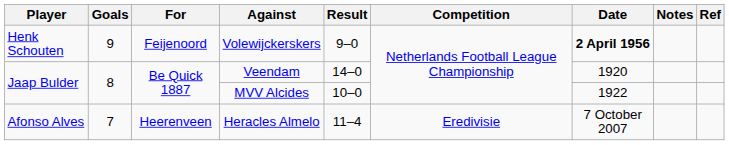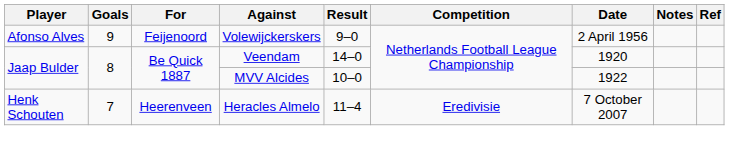 <table class="wikitable" style="text-align:center;">
 <tr>
 <th>Player</th>
 <th>Goals</th>
 <th>For</th>
 <th>Against</th>
 <th>Result</th>
 <th>Competition</th>
 <th>Date</th>
 <th>Notes</th>
 <th>Ref</th>
 </tr>
 <tr>
-<td align="left"><a href='#'>Henk Schouten</a></td>
+<td align="left"><a href='#'>Afonso Alves</a></td>
 <td>9</td>
 <td><a href='#'>Feijenoord</a></td>
 <td><a href='#'>Volewijckerskers</a></td>
 <td>9–0</td>
 <td rowspan=3><a href='#'>Netherlands Football League Championship</a></td>
-<td><strong>2 April 1956</strong></td>
+<td>2 April 1956</td>
 <td></td>
 <td></td>
 </tr>
 <tr>
 <td align="left" rowspan=2><a href='#'>Jaap Bulder</a></td>
 <td rowspan=2>8</td>
 <td rowspan=2><a href='#'>Be Quick 1887</a></td>
 <td><a href='#'>Veendam</a></td>
 <td>14–0</td>
 <td>1920</td>
 <td></td>
 <td></td>
 </tr>
 <tr>
 <td><a href='#'>MVV Alcides</a></td>
 <td>10–0</td>
 <td>1922</td>
 <td></td>
 </tr>
 <tr>
-<td align="left"><a href='#'>Afonso Alves</a></td>
+<td align="left"><a href='#'>Henk Schouten</a></td>
 <td>7</td>
 <td><a href='#'>Heerenveen</a></td>
 <td><a href='#'>Heracles Almelo</a></td>
 <td>11–4</td>
 <td><a href='#'>Eredivisie</a></td>
 <td>7 October 2007</td>
 <td></td>
 <td></td>
 </tr>
 </table>
